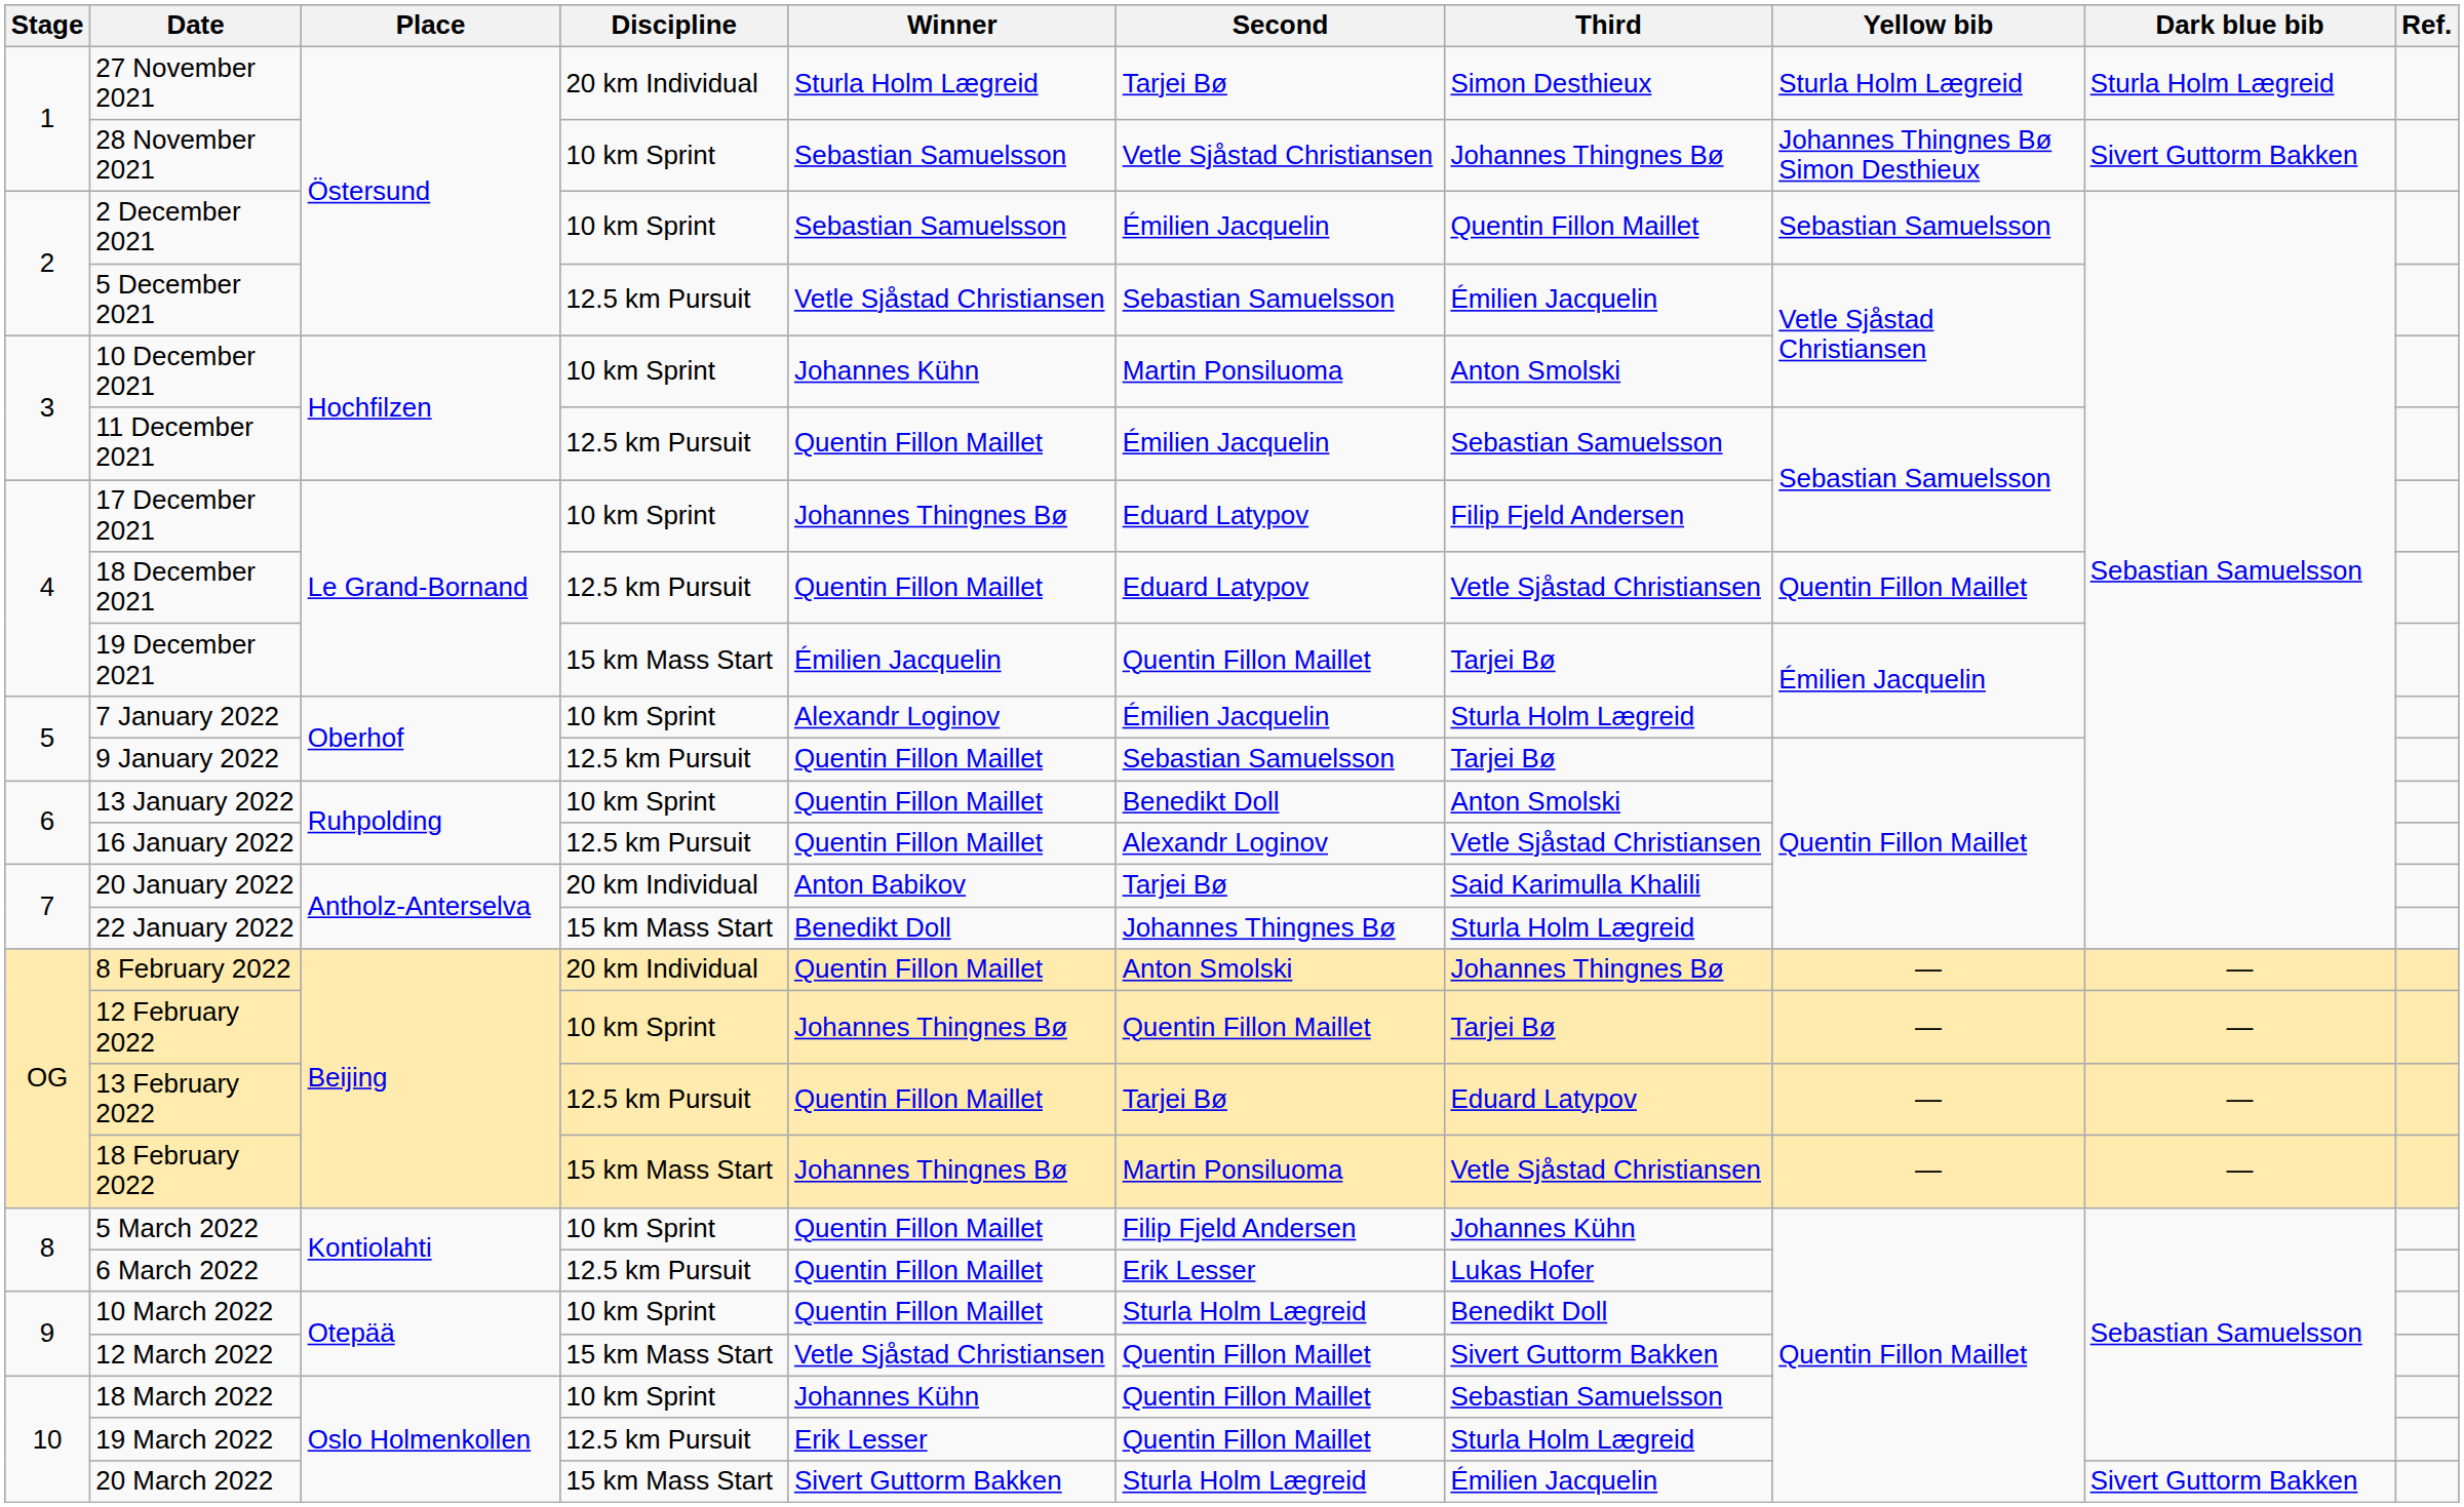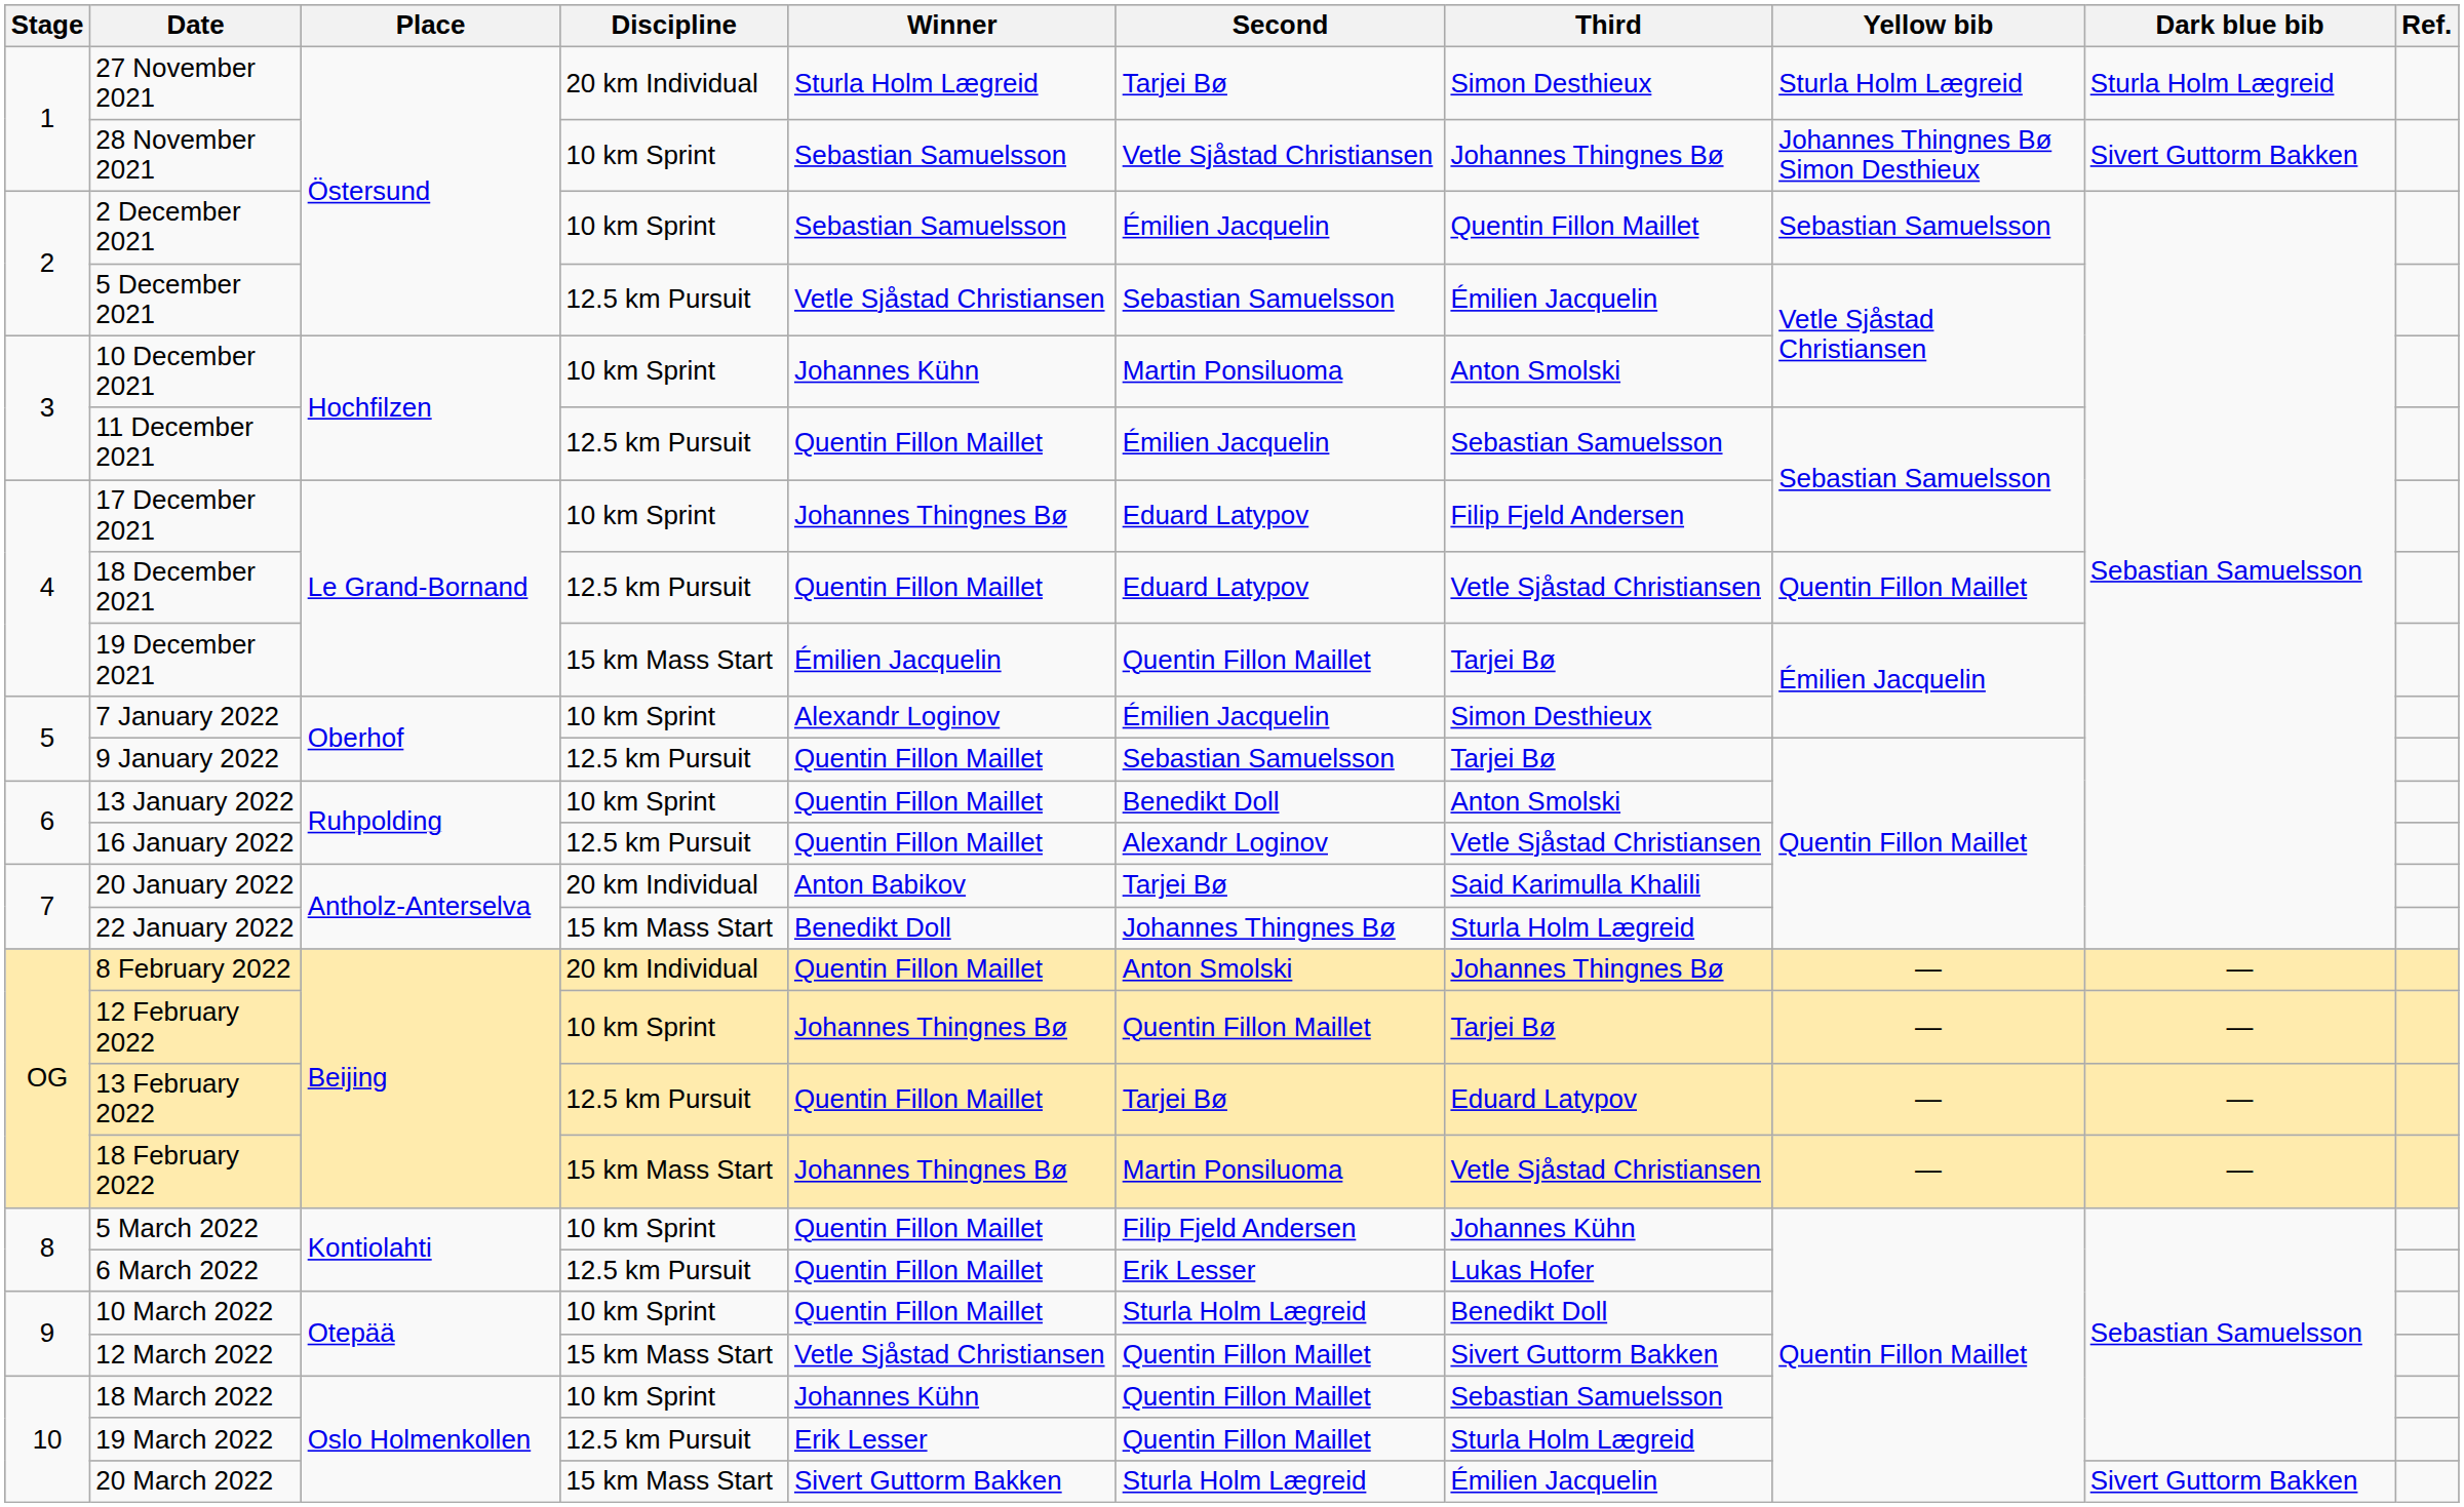 <table class="wikitable">
 <tr>
 <th width="10">Stage</th>
 <th width="120">Date</th>
 <th width="148">Place</th>
 <th width="130">Discipline</th>
 <th width="190">Winner</th>
 <th width="190">Second</th>
 <th width="190">Third</th>
 <th width="180">Yellow bib <br> </th>
 <th width="180">Dark blue bib  <br> </th>
 <th width="8">Ref.</th>
 </tr>
 <tr>
 <td rowspan="2" align=center>1</td>
 <td>27 November 2021</td>
 <td rowspan="4"> <a href='#'>Östersund</a></td>
 <td>20 km Individual</td>
 <td> <a href='#'>Sturla Holm Lægreid</a></td>
 <td> <a href='#'>Tarjei Bø</a></td>
 <td> <a href='#'>Simon Desthieux</a></td>
 <td> <a href='#'>Sturla Holm Lægreid</a></td>
 <td> <a href='#'>Sturla Holm Lægreid</a></td>
 <td></td>
 </tr>
 <tr>
 <td>28 November 2021</td>
 <td>10 km Sprint</td>
 <td> <a href='#'>Sebastian Samuelsson</a></td>
 <td> <a href='#'>Vetle Sjåstad Christiansen</a></td>
 <td> <a href='#'>Johannes Thingnes Bø</a></td>
 <td> <a href='#'>Johannes Thingnes Bø</a><br> <a href='#'>Simon Desthieux</a></td>
 <td> <a href='#'>Sivert Guttorm Bakken</a></td>
 <td></td>
 </tr>
 <tr>
 <td rowspan="2" align=center>2</td>
 <td>2 December 2021</td>
 <td>10 km Sprint</td>
 <td> <a href='#'>Sebastian Samuelsson</a></td>
 <td> <a href='#'>Émilien Jacquelin</a></td>
 <td> <a href='#'>Quentin Fillon Maillet</a></td>
 <td> <a href='#'>Sebastian Samuelsson</a></td>
 <td rowspan=13> <a href='#'>Sebastian Samuelsson</a></td>
 <td></td>
 </tr>
 <tr>
 <td>5 December 2021</td>
 <td>12.5 km Pursuit</td>
 <td> <a href='#'>Vetle Sjåstad Christiansen</a></td>
 <td> <a href='#'>Sebastian Samuelsson</a></td>
 <td> <a href='#'>Émilien Jacquelin</a></td>
 <td rowspan=2> <a href='#'>Vetle Sjåstad Christiansen</a></td>
 <td></td>
 </tr>
 <tr>
 <td rowspan="2" align=center>3</td>
 <td>10 December 2021</td>
 <td rowspan="2"> <a href='#'>Hochfilzen</a></td>
 <td>10 km Sprint</td>
 <td> <a href='#'>Johannes Kühn</a></td>
 <td> <a href='#'>Martin Ponsiluoma</a></td>
 <td> <a href='#'>Anton Smolski</a></td>
 <td></td>
 </tr>
 <tr>
 <td>11 December 2021</td>
 <td>12.5 km Pursuit</td>
 <td> <a href='#'>Quentin Fillon Maillet</a></td>
 <td> <a href='#'>Émilien Jacquelin</a></td>
 <td> <a href='#'>Sebastian Samuelsson</a></td>
 <td rowspan=2> <a href='#'>Sebastian Samuelsson</a></td>
 <td></td>
 </tr>
 <tr>
 <td rowspan="3" align=center>4</td>
 <td>17 December 2021</td>
 <td rowspan="3"> <a href='#'>Le Grand-Bornand</a></td>
 <td>10 km Sprint</td>
 <td> <a href='#'>Johannes Thingnes Bø</a></td>
 <td> <a href='#'>Eduard Latypov</a></td>
 <td> <a href='#'>Filip Fjeld Andersen</a></td>
 <td></td>
 </tr>
 <tr>
 <td>18 December 2021</td>
 <td>12.5 km Pursuit</td>
 <td> <a href='#'>Quentin Fillon Maillet</a></td>
 <td> <a href='#'>Eduard Latypov</a></td>
 <td> <a href='#'>Vetle Sjåstad Christiansen</a></td>
 <td> <a href='#'>Quentin Fillon Maillet</a></td>
 <td></td>
 </tr>
 <tr>
 <td>19 December 2021</td>
 <td>15 km Mass Start</td>
 <td> <a href='#'>Émilien Jacquelin</a></td>
 <td> <a href='#'>Quentin Fillon Maillet</a></td>
 <td> <a href='#'>Tarjei Bø</a></td>
 <td rowspan=2> <a href='#'>Émilien Jacquelin</a></td>
 <td></td>
 </tr>
 <tr>
 <td rowspan="2" align=center>5</td>
 <td>7 January 2022</td>
 <td rowspan="2"> <a href='#'>Oberhof</a></td>
 <td>10 km Sprint</td>
 <td> <a href='#'>Alexandr Loginov</a></td>
 <td> <a href='#'>Émilien Jacquelin</a></td>
-<td> <a href='#'>Sturla Holm Lægreid</a></td>
+<td> <a href='#'>Simon Desthieux</a></td>
 <td></td>
 </tr>
 <tr>
 <td>9 January 2022</td>
 <td>12.5 km Pursuit</td>
 <td> <a href='#'>Quentin Fillon Maillet</a></td>
 <td> <a href='#'>Sebastian Samuelsson</a></td>
 <td> <a href='#'>Tarjei Bø</a></td>
 <td rowspan=5> <a href='#'>Quentin Fillon Maillet</a></td>
 <td></td>
 </tr>
 <tr>
 <td rowspan="2" align=center>6</td>
 <td>13 January 2022</td>
 <td rowspan="2"> <a href='#'>Ruhpolding</a></td>
 <td>10 km Sprint</td>
 <td> <a href='#'>Quentin Fillon Maillet</a></td>
 <td> <a href='#'>Benedikt Doll</a></td>
 <td> <a href='#'>Anton Smolski</a></td>
 <td></td>
 </tr>
 <tr>
 <td>16 January 2022</td>
 <td>12.5 km Pursuit</td>
 <td> <a href='#'>Quentin Fillon Maillet</a></td>
 <td> <a href='#'>Alexandr Loginov</a></td>
 <td> <a href='#'>Vetle Sjåstad Christiansen</a></td>
 <td></td>
 </tr>
 <tr>
 <td rowspan="2" align=center>7</td>
 <td>20 January 2022</td>
 <td rowspan="2"> <a href='#'>Antholz-Anterselva</a></td>
 <td>20 km Individual</td>
 <td> <a href='#'>Anton Babikov</a></td>
 <td> <a href='#'>Tarjei Bø</a></td>
 <td> <a href='#'>Said Karimulla Khalili</a></td>
 <td></td>
 </tr>
 <tr>
 <td>22 January 2022</td>
 <td>15 km Mass Start</td>
 <td> <a href='#'>Benedikt Doll</a></td>
 <td> <a href='#'>Johannes Thingnes Bø</a></td>
 <td> <a href='#'>Sturla Holm Lægreid</a></td>
 <td></td>
 </tr>
 <tr style="background:#FFEBAD">
 <td rowspan="4" align=center>OG</td>
 <td>8 February 2022</td>
 <td rowspan="4"> <a href='#'>Beijing</a></td>
 <td>20 km Individual</td>
 <td> <a href='#'>Quentin Fillon Maillet</a></td>
 <td> <a href='#'>Anton Smolski</a></td>
 <td> <a href='#'>Johannes Thingnes Bø</a></td>
 <td style="text-align:center">—</td>
 <td style="text-align:center">—</td>
 <td></td>
 </tr>
 <tr style="background:#FFEBAD">
 <td>12 February 2022</td>
 <td>10 km Sprint</td>
 <td> <a href='#'>Johannes Thingnes Bø</a></td>
 <td> <a href='#'>Quentin Fillon Maillet</a></td>
 <td> <a href='#'>Tarjei Bø</a></td>
 <td style="text-align:center">—</td>
 <td style="text-align:center">—</td>
 <td></td>
 </tr>
 <tr style="background:#FFEBAD">
 <td>13 February 2022</td>
 <td>12.5 km Pursuit</td>
 <td> <a href='#'>Quentin Fillon Maillet</a></td>
 <td> <a href='#'>Tarjei Bø</a></td>
 <td> <a href='#'>Eduard Latypov</a></td>
 <td style="text-align:center">—</td>
 <td style="text-align:center">—</td>
 <td></td>
 </tr>
 <tr style="background:#FFEBAD">
 <td>18 February 2022</td>
 <td>15 km Mass Start</td>
 <td> <a href='#'>Johannes Thingnes Bø</a></td>
 <td> <a href='#'>Martin Ponsiluoma</a></td>
 <td> <a href='#'>Vetle Sjåstad Christiansen</a></td>
 <td style="text-align:center">—</td>
 <td style="text-align:center">—</td>
 <td></td>
 </tr>
 <tr>
 <td rowspan="2" align=center>8</td>
 <td>5 March 2022</td>
 <td rowspan="2"> <a href='#'>Kontiolahti</a></td>
 <td>10 km Sprint</td>
 <td> <a href='#'>Quentin Fillon Maillet</a></td>
 <td> <a href='#'>Filip Fjeld Andersen</a></td>
 <td> <a href='#'>Johannes Kühn</a></td>
 <td rowspan=7> <a href='#'>Quentin Fillon Maillet</a></td>
 <td rowspan=6> <a href='#'>Sebastian Samuelsson</a></td>
 <td></td>
 </tr>
 <tr>
 <td>6 March 2022</td>
 <td>12.5 km Pursuit</td>
 <td> <a href='#'>Quentin Fillon Maillet</a></td>
 <td> <a href='#'>Erik Lesser</a></td>
 <td> <a href='#'>Lukas Hofer</a></td>
 <td></td>
 </tr>
 <tr>
 <td rowspan="2" align=center>9</td>
 <td>10 March 2022</td>
 <td rowspan="2"> <a href='#'>Otepää</a></td>
 <td>10 km Sprint</td>
 <td> <a href='#'>Quentin Fillon Maillet</a></td>
 <td> <a href='#'>Sturla Holm Lægreid</a></td>
 <td> <a href='#'>Benedikt Doll</a></td>
 <td></td>
 </tr>
 <tr>
 <td>12 March 2022</td>
 <td>15 km Mass Start</td>
 <td> <a href='#'>Vetle Sjåstad Christiansen</a></td>
 <td> <a href='#'>Quentin Fillon Maillet</a></td>
 <td> <a href='#'>Sivert Guttorm Bakken</a></td>
 <td></td>
 </tr>
 <tr>
 <td rowspan="3" align=center>10</td>
 <td>18 March 2022</td>
 <td rowspan="3"> <a href='#'>Oslo Holmenkollen</a></td>
 <td>10 km Sprint</td>
 <td> <a href='#'>Johannes Kühn</a></td>
 <td> <a href='#'>Quentin Fillon Maillet</a></td>
 <td> <a href='#'>Sebastian Samuelsson</a></td>
 <td></td>
 </tr>
 <tr>
 <td>19 March 2022</td>
 <td>12.5 km Pursuit</td>
 <td> <a href='#'>Erik Lesser</a></td>
 <td> <a href='#'>Quentin Fillon Maillet</a></td>
 <td> <a href='#'>Sturla Holm Lægreid</a></td>
 <td></td>
 </tr>
 <tr>
 <td>20 March 2022</td>
 <td>15 km Mass Start</td>
 <td> <a href='#'>Sivert Guttorm Bakken</a></td>
 <td> <a href='#'>Sturla Holm Lægreid</a></td>
 <td> <a href='#'>Émilien Jacquelin</a></td>
 <td> <a href='#'>Sivert Guttorm Bakken</a></td>
 <td></td>
 </tr>
 </table>
